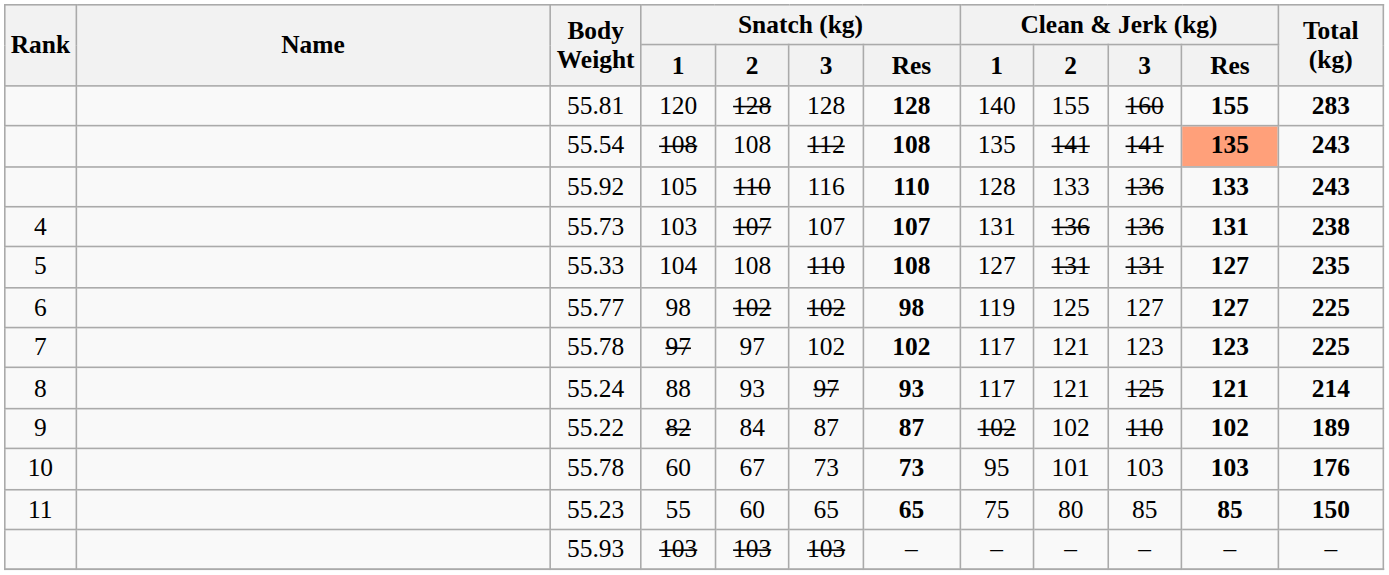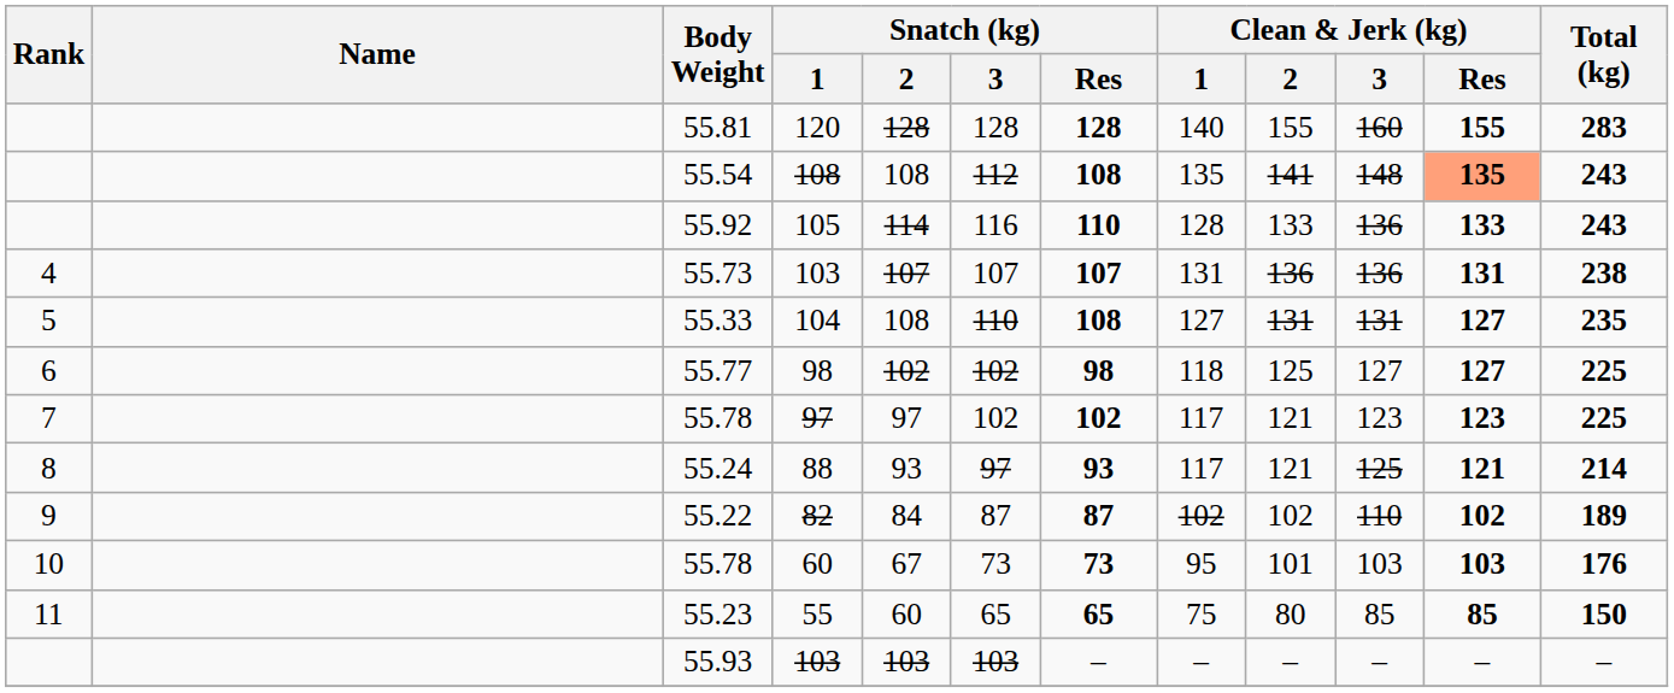 <table class = "wikitable" style="text-align:center;">
 <tr>
 <th rowspan=2>Rank</th>
 <th rowspan=2 width=305>Name</th>
 <th rowspan=2 width=50>Body Weight</th>
 <th colspan=4>Snatch (kg)</th>
 <th colspan=4>Clean & Jerk (kg)</th>
 <th rowspan=2 width=60>Total (kg)</th>
 </tr>
 <tr>
 <th width=40>1</th>
 <th width=40>2</th>
 <th width=40>3</th>
 <th width=55>Res</th>
 <th width=40>1</th>
 <th width=40>2</th>
 <th width=40>3</th>
 <th width=55>Res</th>
 </tr>
 <tr>
 <td></td>
 <td align=left></td>
 <td>55.81</td>
 <td>120</td>
 <td><s>128</s></td>
 <td>128</td>
 <td><strong>128</strong></td>
 <td>140</td>
 <td>155</td>
 <td><s>160</s></td>
 <td><strong>155</strong></td>
 <td><strong>283</strong></td>
 </tr>
 <tr>
 <td></td>
 <td align=left></td>
 <td>55.54</td>
 <td><s>108</s></td>
 <td>108</td>
 <td><s>112</s></td>
 <td><strong>108</strong></td>
 <td>135</td>
 <td><s>141</s></td>
-<td><s>141</s></td>
+<td><s>148</s></td>
 <td style="background: lightsalmon;"><strong>135</strong></td>
 <td><strong>243</strong></td>
 </tr>
 <tr>
 <td></td>
 <td align=left></td>
 <td>55.92</td>
 <td>105</td>
-<td><s>110</s></td>
+<td><s>114</s></td>
 <td>116</td>
 <td><strong>110</strong></td>
 <td>128</td>
 <td>133</td>
 <td><s>136</s></td>
 <td><strong>133</strong></td>
 <td><strong>243</strong></td>
 </tr>
 <tr>
 <td>4</td>
 <td align=left></td>
 <td>55.73</td>
 <td>103</td>
 <td><s>107</s></td>
 <td>107</td>
 <td><strong>107</strong></td>
 <td>131</td>
 <td><s>136</s></td>
 <td><s>136</s></td>
 <td><strong>131</strong></td>
 <td><strong>238</strong></td>
 </tr>
 <tr>
 <td>5</td>
 <td align=left></td>
 <td>55.33</td>
 <td>104</td>
 <td>108</td>
 <td><s>110</s></td>
 <td><strong>108</strong></td>
 <td>127</td>
 <td><s>131</s></td>
 <td><s>131</s></td>
 <td><strong>127</strong></td>
 <td><strong>235</strong></td>
 </tr>
 <tr>
 <td>6</td>
 <td align=left></td>
 <td>55.77</td>
 <td>98</td>
 <td><s>102</s></td>
 <td><s>102</s></td>
 <td><strong>98</strong></td>
-<td>119</td>
+<td>118</td>
 <td>125</td>
 <td>127</td>
 <td><strong>127</strong></td>
 <td><strong>225</strong></td>
 </tr>
 <tr>
 <td>7</td>
 <td align=left></td>
 <td>55.78</td>
 <td><s>97</s></td>
 <td>97</td>
 <td>102</td>
 <td><strong>102</strong></td>
 <td>117</td>
 <td>121</td>
 <td>123</td>
 <td><strong>123</strong></td>
 <td><strong>225</strong></td>
 </tr>
 <tr>
 <td>8</td>
 <td align=left></td>
 <td>55.24</td>
 <td>88</td>
 <td>93</td>
 <td><s>97</s></td>
 <td><strong>93</strong></td>
 <td>117</td>
 <td>121</td>
 <td><s>125</s></td>
 <td><strong>121</strong></td>
 <td><strong>214</strong></td>
 </tr>
 <tr>
 <td>9</td>
 <td align=left></td>
 <td>55.22</td>
 <td><s>82</s></td>
 <td>84</td>
 <td>87</td>
 <td><strong>87</strong></td>
 <td><s>102</s></td>
 <td>102</td>
 <td><s>110</s></td>
 <td><strong>102</strong></td>
 <td><strong>189</strong></td>
 </tr>
 <tr>
 <td>10</td>
 <td align=left></td>
 <td>55.78</td>
 <td>60</td>
 <td>67</td>
 <td>73</td>
 <td><strong>73</strong></td>
 <td>95</td>
 <td>101</td>
 <td>103</td>
 <td><strong>103</strong></td>
 <td><strong>176</strong></td>
 </tr>
 <tr>
 <td>11</td>
 <td align=left></td>
 <td>55.23</td>
 <td>55</td>
 <td>60</td>
 <td>65</td>
 <td><strong>65</strong></td>
 <td>75</td>
 <td>80</td>
 <td>85</td>
 <td><strong>85</strong></td>
 <td><strong>150</strong></td>
 </tr>
 <tr>
 <td></td>
 <td align=left></td>
 <td>55.93</td>
 <td><s>103</s></td>
 <td><s>103</s></td>
 <td><s>103</s></td>
 <td>–</td>
 <td>–</td>
 <td>–</td>
 <td>–</td>
 <td>–</td>
 <td>–</td>
 </tr>
 <tr>
 </tr>
 </table>
